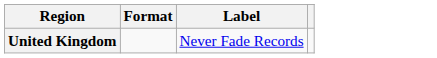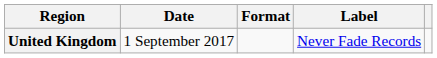 <table class="wikitable plainrowheaders" style="text-align:center;">
 <tr>
 <th scope="col">Region</th>
+<th scope="col">Date</th>
 <th scope="col">Format</th>
 <th scope="col">Label</th>
 <th scope="col"></th>
 </tr>
 <tr>
 <th scope="row">United Kingdom</th>
+<td>1 September 2017</td>
 <td></td>
 <td><a href='#'>Never Fade Records</a></td>
 <td></td>
 </tr>
 </table>
